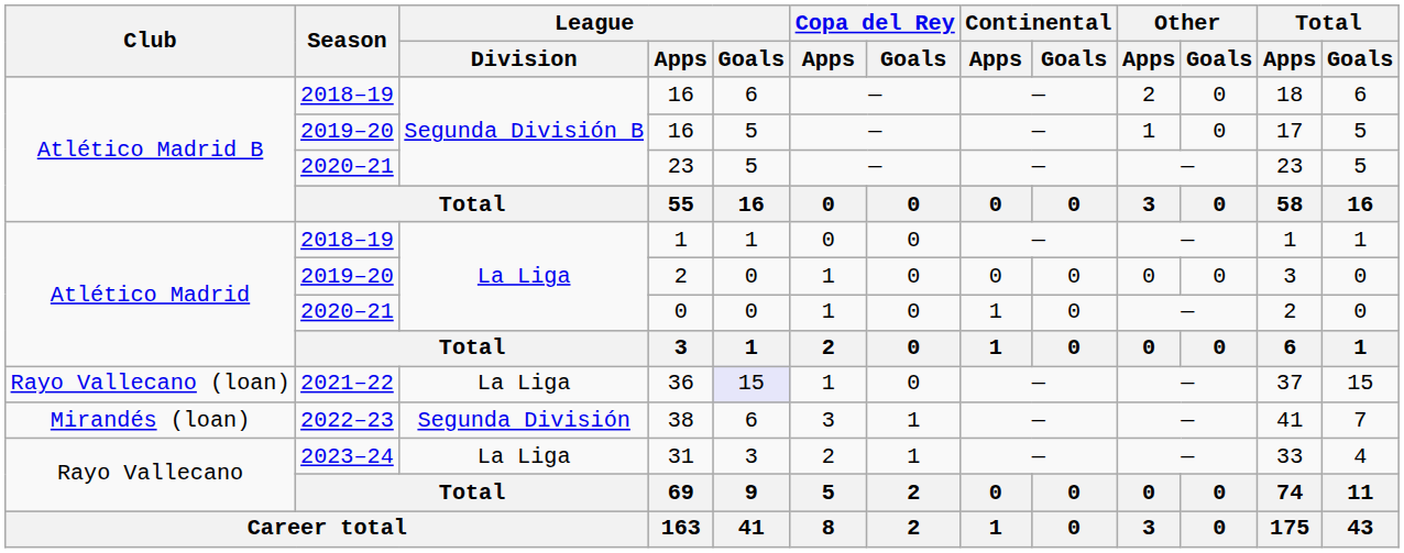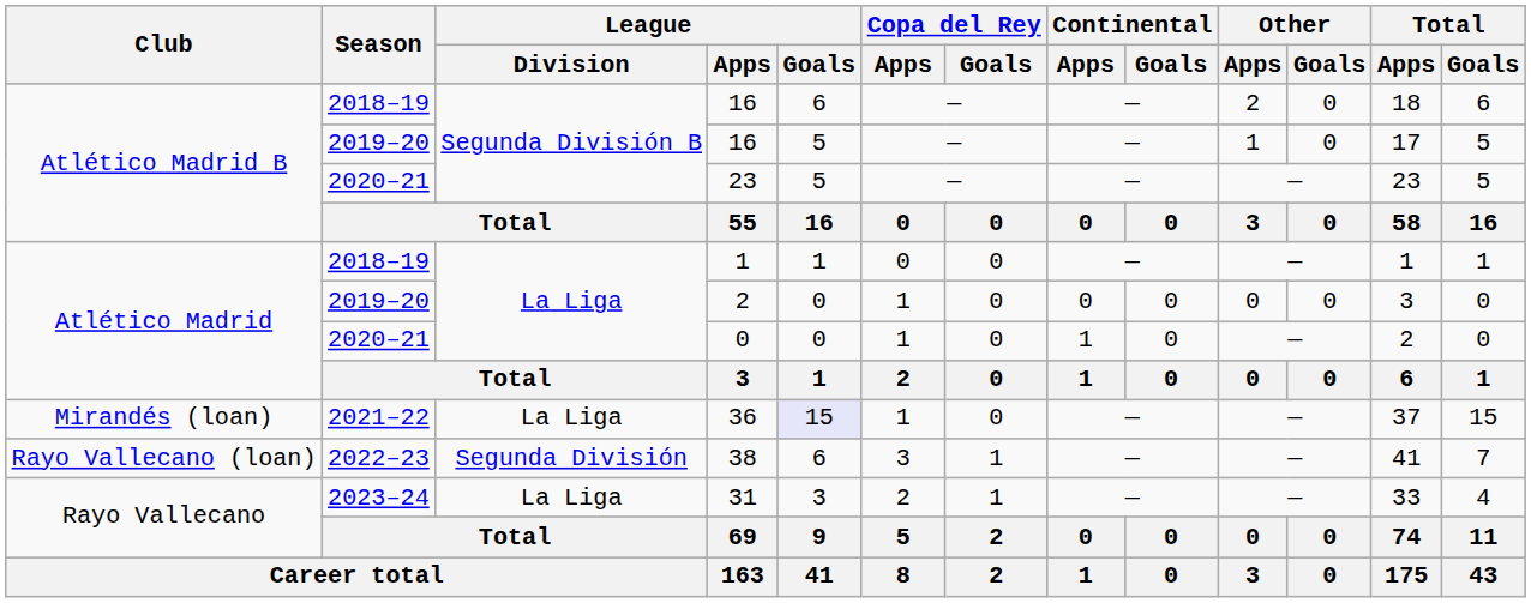 <table class="wikitable" style="text-align:center">
 <tr>
 <th rowspan="2">Club</th>
 <th rowspan="2">Season</th>
 <th colspan="3">League</th>
 <th colspan="2"><a href='#'>Copa del Rey</a></th>
 <th colspan="2">Continental</th>
 <th colspan="2">Other</th>
 <th colspan="2">Total</th>
 </tr>
 <tr>
 <th>Division</th>
 <th>Apps</th>
 <th>Goals</th>
 <th>Apps</th>
 <th>Goals</th>
 <th>Apps</th>
 <th>Goals</th>
 <th>Apps</th>
 <th>Goals</th>
 <th>Apps</th>
 <th>Goals</th>
 </tr>
 <tr>
 <td rowspan="4"><a href='#'>Atlético Madrid B</a></td>
 <td><a href='#'>2018–19</a></td>
 <td rowspan="3"><a href='#'>Segunda División B</a></td>
 <td>16</td>
 <td>6</td>
 <td colspan="2">—</td>
 <td colspan="2">—</td>
 <td>2</td>
 <td>0</td>
 <td>18</td>
 <td>6</td>
 </tr>
 <tr>
 <td><a href='#'>2019–20</a></td>
 <td>16</td>
 <td>5</td>
 <td colspan="2">—</td>
 <td colspan="2">—</td>
 <td>1</td>
 <td>0</td>
 <td>17</td>
 <td>5</td>
 </tr>
 <tr>
 <td><a href='#'>2020–21</a></td>
 <td>23</td>
 <td>5</td>
 <td colspan="2">—</td>
 <td colspan="2">—</td>
 <td colspan="2">—</td>
 <td>23</td>
 <td>5</td>
 </tr>
 <tr>
 <th colspan="2">Total</th>
 <th>55</th>
 <th>16</th>
 <th>0</th>
 <th>0</th>
 <th>0</th>
 <th>0</th>
 <th>3</th>
 <th>0</th>
 <th>58</th>
 <th>16</th>
 </tr>
 <tr>
 <td rowspan="4"><a href='#'>Atlético Madrid</a></td>
 <td><a href='#'>2018–19</a></td>
 <td rowspan="3"><a href='#'>La Liga</a></td>
 <td>1</td>
 <td>1</td>
 <td>0</td>
 <td>0</td>
 <td colspan="2">—</td>
 <td colspan="2">—</td>
 <td>1</td>
 <td>1</td>
 </tr>
 <tr>
 <td><a href='#'>2019–20</a></td>
 <td>2</td>
 <td>0</td>
 <td>1</td>
 <td>0</td>
 <td>0</td>
 <td>0</td>
 <td>0</td>
 <td>0</td>
 <td>3</td>
 <td>0</td>
 </tr>
 <tr>
 <td><a href='#'>2020–21</a></td>
 <td>0</td>
 <td>0</td>
 <td>1</td>
 <td>0</td>
 <td>1</td>
 <td>0</td>
 <td colspan="2">—</td>
 <td>2</td>
 <td>0</td>
 </tr>
 <tr>
 <th colspan="2">Total</th>
 <th>3</th>
 <th>1</th>
 <th>2</th>
 <th>0</th>
 <th>1</th>
 <th>0</th>
 <th>0</th>
 <th>0</th>
 <th>6</th>
 <th>1</th>
 </tr>
 <tr>
-<td><a href='#'>Rayo Vallecano</a> (loan)</td>
+<td><a href='#'>Mirandés</a> (loan)</td>
 <td><a href='#'>2021–22</a></td>
 <td>La Liga</td>
 <td>36</td>
 <td style="background: lavender;">15</td>
 <td>1</td>
 <td>0</td>
 <td colspan="2">—</td>
 <td colspan="2">—</td>
 <td>37</td>
 <td>15</td>
 </tr>
 <tr>
-<td><a href='#'>Mirandés</a> (loan)</td>
+<td><a href='#'>Rayo Vallecano</a> (loan)</td>
 <td><a href='#'>2022–23</a></td>
 <td><a href='#'>Segunda División</a></td>
 <td>38</td>
 <td>6</td>
 <td>3</td>
 <td>1</td>
 <td colspan="2">—</td>
 <td colspan="2">—</td>
 <td>41</td>
 <td>7</td>
 </tr>
 <tr>
 <td rowspan="2">Rayo Vallecano</td>
 <td><a href='#'>2023–24</a></td>
 <td>La Liga</td>
 <td>31</td>
 <td>3</td>
 <td>2</td>
 <td>1</td>
 <td colspan="2">—</td>
 <td colspan="2">—</td>
 <td>33</td>
 <td>4</td>
 </tr>
 <tr>
 <th colspan="2">Total</th>
 <th>69</th>
 <th>9</th>
 <th>5</th>
 <th>2</th>
 <th>0</th>
 <th>0</th>
 <th>0</th>
 <th>0</th>
 <th>74</th>
 <th>11</th>
 </tr>
 <tr>
 <th colspan="3">Career total</th>
 <th>163</th>
 <th>41</th>
 <th>8</th>
 <th>2</th>
 <th>1</th>
 <th>0</th>
 <th>3</th>
 <th>0</th>
 <th>175</th>
 <th>43</th>
 </tr>
 </table>
